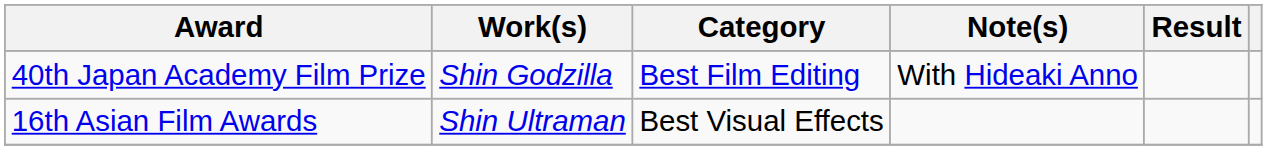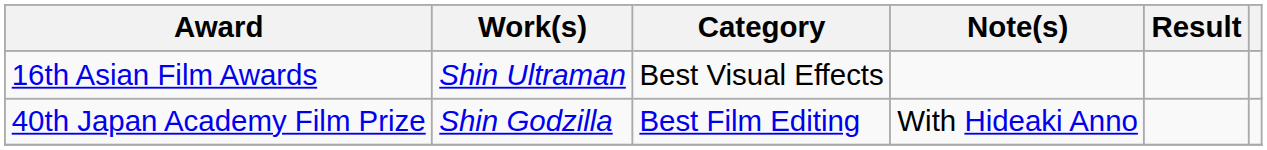 <table class="wikitable plainrowheaders sortable">
 <tr>
 <th scope="col">Award</th>
 <th scope="col">Work(s)</th>
 <th scope="col">Category</th>
 <th scope="col">Note(s)</th>
 <th scope="col">Result</th>
 <th scope="col" class="unsortable"></th>
 </tr>
 <tr>
+<td><a href='#'>16th Asian Film Awards</a></td>
+<td><em><a href='#'>Shin Ultraman</a></em></td>
+<td>Best Visual Effects</td>
+<td></td>
+<td></td>
+<td></td>
+</tr>
+<tr>
 <td><a href='#'>40th Japan Academy Film Prize</a></td>
 <td><em><a href='#'>Shin Godzilla</a></em></td>
 <td><a href='#'>Best Film Editing</a></td>
 <td>With <a href='#'>Hideaki Anno</a></td>
 <td></td>
 <td><em></em></td>
 </tr>
 <tr>
-<td><a href='#'>16th Asian Film Awards</a></td>
-<td><em><a href='#'>Shin Ultraman</a></em></td>
-<td>Best Visual Effects</td>
-<td></td>
-<td></td>
-<td></td>
-</tr>
-<tr>
 </tr>
 </table>
